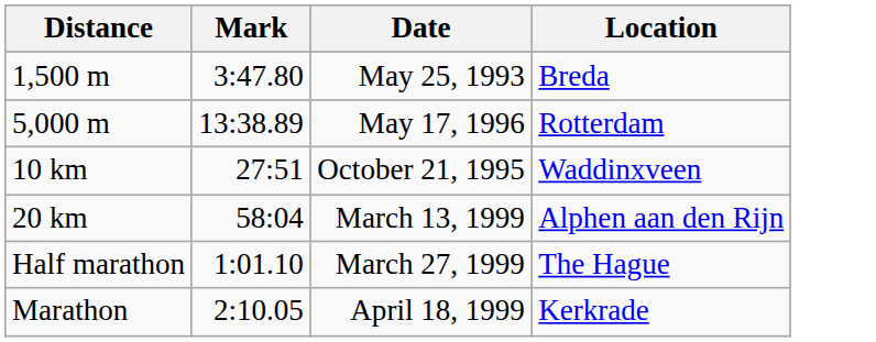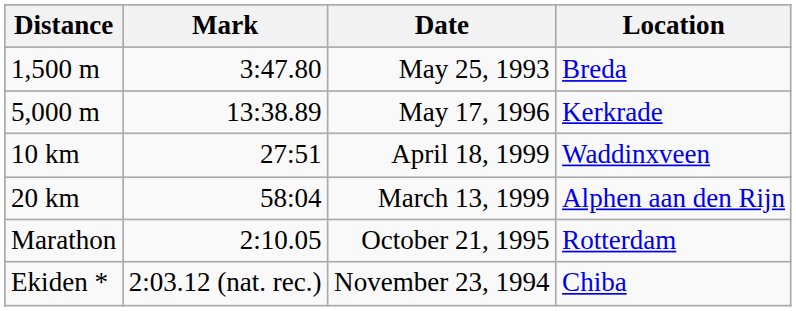 <table class="wikitable" |]>
 <tr>
 <th>Distance</th>
 <th>Mark</th>
 <th>Date</th>
 <th>Location</th>
 </tr>
 <tr>
 <td>1,500 m</td>
 <td align=right>3:47.80</td>
 <td align=right>May 25, 1993</td>
 <td><a href='#'>Breda</a></td>
 </tr>
 <tr>
 <td>5,000 m</td>
 <td align=right>13:38.89</td>
 <td align=right>May 17, 1996</td>
-<td><a href='#'>Rotterdam</a></td>
+<td><a href='#'>Kerkrade</a></td>
 </tr>
 <tr>
 <td>10 km</td>
 <td align=right>27:51</td>
-<td align=right>October 21, 1995</td>
+<td align=right>April 18, 1999</td>
 <td><a href='#'>Waddinxveen</a></td>
 </tr>
 <tr>
 <td>20 km</td>
 <td align=right>58:04</td>
 <td align=right>March 13, 1999</td>
 <td><a href='#'>Alphen aan den Rijn</a></td>
 </tr>
 <tr>
-<td>Half marathon</td>
-<td align=right>1:01.10</td>
-<td align=right>March 27, 1999</td>
-<td><a href='#'>The Hague</a></td>
+<td>Marathon</td>
+<td align=right>2:10.05</td>
+<td align=right>October 21, 1995</td>
+<td><a href='#'>Rotterdam</a></td>
 </tr>
 <tr>
-<td>Marathon</td>
-<td align=right>2:10.05</td>
-<td align=right>April 18, 1999</td>
-<td><a href='#'>Kerkrade</a></td>
+<td>Ekiden *</td>
+<td align=right>2:03.12 (nat. rec.)</td>
+<td align=right>November 23, 1994</td>
+<td><a href='#'>Chiba</a></td>
 </tr>
 </table>
